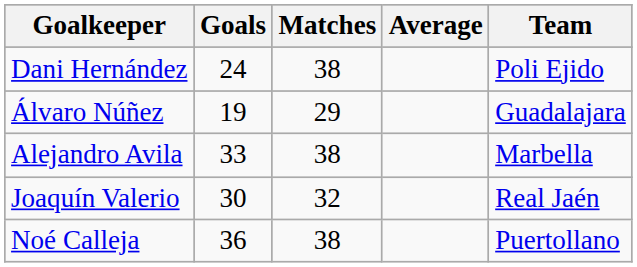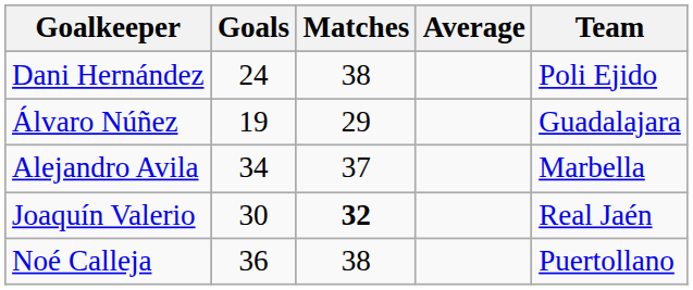 <table class="wikitable sortable">
 <tr>
 <th>Goalkeeper</th>
 <th>Goals</th>
 <th>Matches</th>
 <th>Average</th>
 <th>Team</th>
 </tr>
 <tr>
 <td> <a href='#'>Dani Hernández</a></td>
 <td align=center>24</td>
 <td align=center>38</td>
 <td align=center></td>
 <td><a href='#'>Poli Ejido</a></td>
 </tr>
 <tr>
 <td> <a href='#'>Álvaro Núñez</a></td>
 <td align=center>19</td>
 <td align=center>29</td>
 <td align=center></td>
 <td><a href='#'>Guadalajara</a></td>
 </tr>
 <tr>
 <td> <a href='#'>Alejandro Avila</a></td>
-<td align=center>33</td>
-<td align=center>38</td>
+<td align=center>34</td>
+<td align=center>37</td>
 <td align=center></td>
 <td><a href='#'>Marbella</a></td>
 </tr>
 <tr>
 <td> <a href='#'>Joaquín Valerio</a></td>
 <td align=center>30</td>
-<td align=center>32</td>
+<td align=center><strong>32</strong></td>
 <td align=center></td>
 <td><a href='#'>Real Jaén</a></td>
 </tr>
 <tr>
 <td> <a href='#'>Noé Calleja</a></td>
 <td align=center>36</td>
 <td align=center>38</td>
 <td align=center></td>
 <td><a href='#'>Puertollano</a></td>
 </tr>
 </table>
